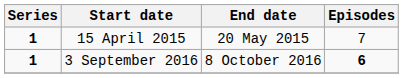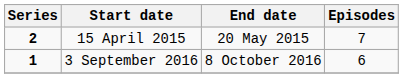 <table class="wikitable" style="text-align:center;">
 <tr>
 <th>Series</th>
 <th>Start date</th>
 <th>End date</th>
 <th>Episodes</th>
 </tr>
 <tr>
-<td><strong>1</strong></td>
+<td><strong>2</strong></td>
 <td>15 April 2015</td>
 <td>20 May 2015</td>
 <td>7</td>
 </tr>
 <tr>
 <td><strong>1</strong></td>
 <td>3 September 2016</td>
 <td>8 October 2016</td>
-<td><strong>6</strong></td>
+<td>6</td>
 </tr>
 <tr>
 </tr>
 </table>
